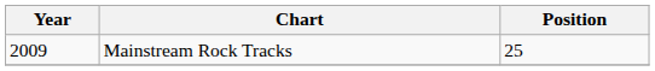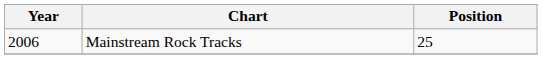 <table class="wikitable" width="550">
 <tr>
 <th align="left" valign="top">Year</th>
 <th align="left" valign="top">Chart</th>
 <th align="left" valign="top">Position</th>
 </tr>
 <tr>
-<td align="left" valign="top">2009</td>
+<td align="left" valign="top">2006</td>
 <td align="left" valign="top">Mainstream Rock Tracks</td>
 <td align="left" valign="top">25</td>
 </tr>
 <tr>
 </tr>
 </table>
